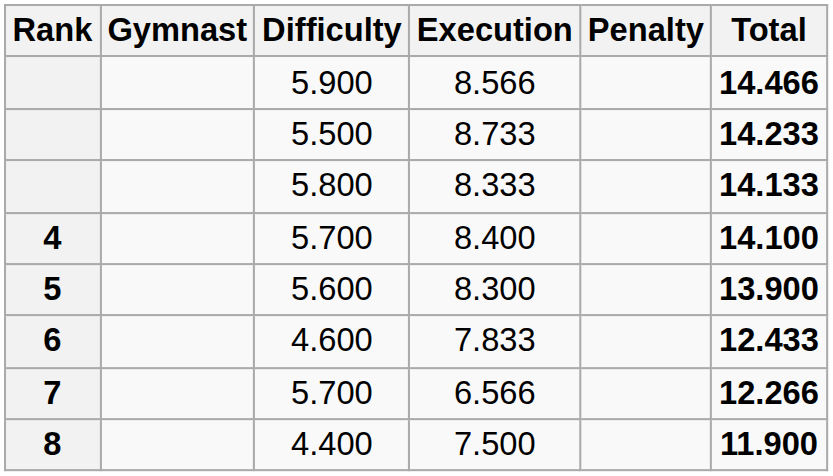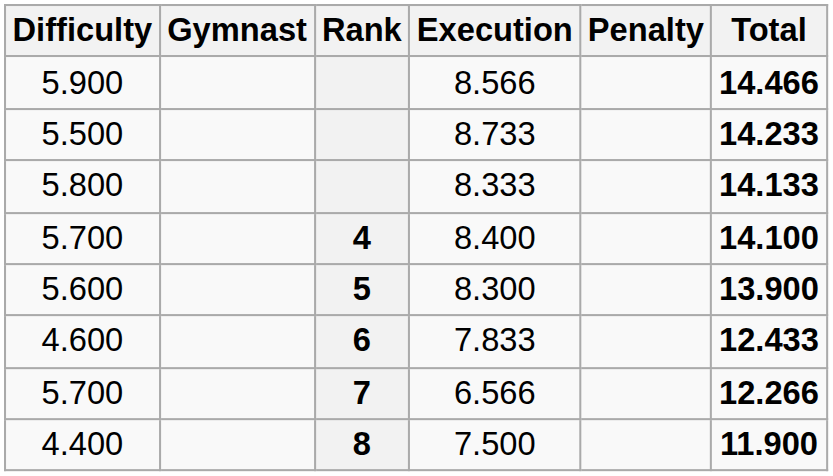 <table class="wikitable sortable" style="text-align:center">
 <tr>
+<th>Difficulty</th>
+<th>Gymnast</th>
 <th>Rank</th>
-<th>Gymnast</th>
-<th>Difficulty</th>
 <th>Execution</th>
 <th>Penalty</th>
 <th>Total</th>
 </tr>
 <tr>
+<td>5.900</td>
+<td align=left></td>
 <th scope=row></th>
-<td align=left></td>
-<td>5.900</td>
 <td>8.566</td>
 <td></td>
 <td><strong>14.466</strong></td>
 </tr>
 <tr>
+<td>5.500</td>
+<td align=left></td>
 <th scope=row></th>
-<td align=left></td>
-<td>5.500</td>
 <td>8.733</td>
 <td></td>
 <td><strong>14.233</strong></td>
 </tr>
 <tr>
+<td>5.800</td>
+<td align=left></td>
 <th scope=row></th>
-<td align=left></td>
-<td>5.800</td>
 <td>8.333</td>
 <td></td>
 <td><strong>14.133</strong></td>
 </tr>
 <tr>
+<td>5.700</td>
+<td align=left></td>
 <th scope=row>4</th>
-<td align=left></td>
-<td>5.700</td>
 <td>8.400</td>
 <td></td>
 <td><strong>14.100</strong></td>
 </tr>
 <tr>
+<td>5.600</td>
+<td align=left></td>
 <th scope=row>5</th>
-<td align=left></td>
-<td>5.600</td>
 <td>8.300</td>
 <td></td>
 <td><strong>13.900</strong></td>
 </tr>
 <tr>
+<td>4.600</td>
+<td align=left></td>
 <th scope=row>6</th>
-<td align=left></td>
-<td>4.600</td>
 <td>7.833</td>
 <td></td>
 <td><strong>12.433</strong></td>
 </tr>
 <tr>
+<td>5.700</td>
+<td align=left></td>
 <th scope=row>7</th>
-<td align=left></td>
-<td>5.700</td>
 <td>6.566</td>
 <td></td>
 <td><strong>12.266</strong></td>
 </tr>
 <tr>
+<td>4.400</td>
+<td align=left></td>
 <th scope=row>8</th>
-<td align=left></td>
-<td>4.400</td>
 <td>7.500</td>
 <td></td>
 <td><strong>11.900</strong></td>
 </tr>
 </table>
